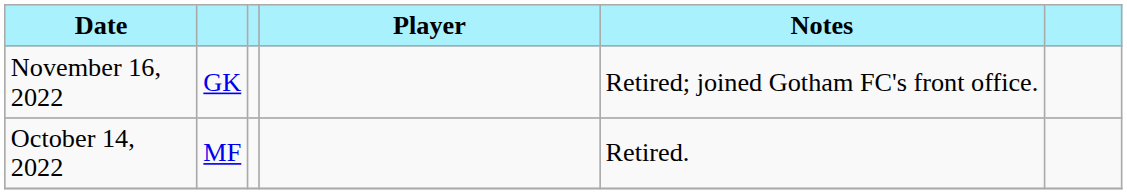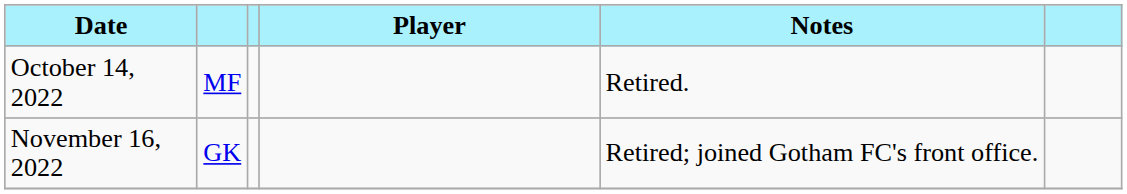 <table class="wikitable">
 <tr>
 <th style="background:#A9F1FD; color:#000; width:110px;" data-sort-type="date" scope="col">Date</th>
 <th style="background:#A9F1FD; color:#000;" scope="col"></th>
 <th style="background:#A9F1FD; color:#000;" scope="col"></th>
 <th style="background:#A9F1FD; color:#000; width:200px;" scope="col">Player</th>
 <th style="background:#A9F1FD; color:#000;" scope="col">Notes</th>
 <th style="background:#A9F1FD; color:#000; width:40px;" scope="col"></th>
 </tr>
 <tr>
+<td>October 14, 2022</td>
+<td><a href='#'>MF</a></td>
+<td></td>
+<td></td>
+<td>Retired.</td>
+<td></td>
+</tr>
+<tr>
 <td>November 16, 2022</td>
 <td><a href='#'>GK</a></td>
 <td></td>
 <td></td>
 <td>Retired; joined Gotham FC's front office.</td>
 <td></td>
 </tr>
 <tr>
-<td>October 14, 2022</td>
-<td><a href='#'>MF</a></td>
-<td></td>
-<td></td>
-<td>Retired.</td>
-<td></td>
-</tr>
-<tr>
 </tr>
 </table>
